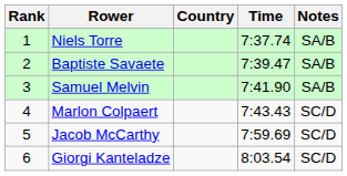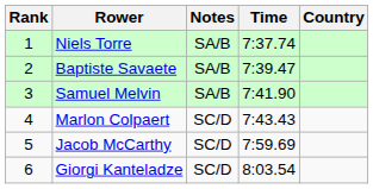 <table class="wikitable" style="text-align:center">
 <tr>
 <th>Rank</th>
 <th>Rower</th>
+<th>Notes</th>
+<th>Time</th>
 <th>Country</th>
-<th>Time</th>
-<th>Notes</th>
 </tr>
 <tr bgcolor=ccffcc>
 <td>1</td>
 <td align="left"><a href='#'>Niels Torre</a></td>
+<td>SA/B</td>
+<td>7:37.74</td>
 <td align="left"></td>
-<td>7:37.74</td>
-<td>SA/B</td>
 </tr>
 <tr bgcolor=ccffcc>
 <td>2</td>
 <td align="left"><a href='#'>Baptiste Savaete</a></td>
+<td>SA/B</td>
+<td>7:39.47</td>
 <td align="left"></td>
-<td>7:39.47</td>
-<td>SA/B</td>
 </tr>
 <tr bgcolor=ccffcc>
 <td>3</td>
 <td align="left"><a href='#'>Samuel Melvin</a></td>
+<td>SA/B</td>
+<td>7:41.90</td>
 <td align="left"></td>
-<td>7:41.90</td>
-<td>SA/B</td>
 </tr>
 <tr>
 <td>4</td>
 <td align="left"><a href='#'>Marlon Colpaert</a></td>
+<td>SC/D</td>
+<td>7:43.43</td>
 <td align="left"></td>
-<td>7:43.43</td>
-<td>SC/D</td>
 </tr>
 <tr>
 <td>5</td>
 <td align="left"><a href='#'>Jacob McCarthy</a></td>
+<td>SC/D</td>
+<td>7:59.69</td>
 <td align="left"></td>
-<td>7:59.69</td>
-<td>SC/D</td>
 </tr>
 <tr>
 <td>6</td>
 <td align="left"><a href='#'>Giorgi Kanteladze</a></td>
+<td>SC/D</td>
+<td>8:03.54</td>
 <td align="left"></td>
-<td>8:03.54</td>
-<td>SC/D</td>
 </tr>
 </table>
